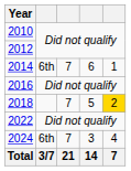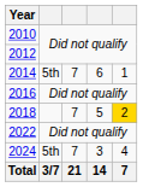 <table class="wikitable" style="text-align:center">
 <tr>
 <th>Year</th>
 <th></th>
 <th width=25></th>
 <th width=25></th>
 <th width=25></th>
 </tr>
 <tr>
 <td> <a href='#'>2010</a></td>
 <td colspan=4 rowspan=2><em>Did not qualify</em></td>
 </tr>
 <tr>
 <td> <a href='#'>2012</a></td>
 </tr>
 <tr>
 <td> <a href='#'>2014</a></td>
-<td>6th</td>
+<td>5th</td>
 <td>7</td>
 <td>6</td>
 <td>1</td>
 </tr>
 <tr>
 <td> <a href='#'>2016</a></td>
 <td colspan=4><em>Did not qualify</em></td>
 </tr>
 <tr>
 <td> <a href='#'>2018</a></td>
 <td></td>
 <td>7</td>
 <td>5</td>
 <td style="background: gold;">2</td>
 </tr>
 <tr>
 <td> <a href='#'>2022</a></td>
 <td colspan=4><em>Did not qualify</em></td>
 </tr>
 <tr>
 <td> <a href='#'>2024</a></td>
-<td>6th</td>
+<td>5th</td>
 <td>7</td>
 <td>3</td>
 <td>4</td>
 </tr>
 <tr>
 <th>Total</th>
 <th>3/7</th>
 <th>21</th>
 <th>14</th>
 <th>7</th>
 </tr>
 </table>
